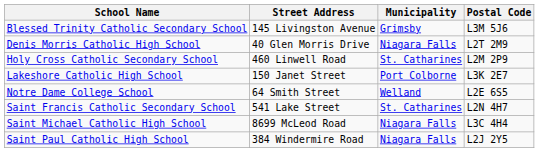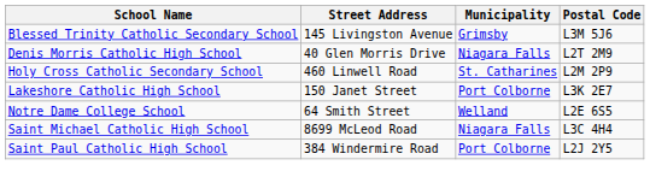 <table class="wikitable">
 <tr>
 <th align="left">School Name</th>
 <th align="left">Street Address</th>
 <th align="left">Municipality</th>
 <th align="left">Postal Code</th>
 </tr>
 <tr>
 <td><a href='#'>Blessed Trinity Catholic Secondary School</a></td>
 <td>145 Livingston Avenue</td>
 <td><a href='#'>Grimsby</a></td>
 <td>L3M 5J6</td>
 </tr>
 <tr>
 <td><a href='#'>Denis Morris Catholic High School</a></td>
 <td>40 Glen Morris Drive</td>
 <td><a href='#'>Niagara Falls</a></td>
 <td>L2T 2M9</td>
 </tr>
 <tr>
 <td><a href='#'>Holy Cross Catholic Secondary School</a></td>
 <td>460 Linwell Road</td>
 <td><a href='#'>St. Catharines</a></td>
 <td>L2M 2P9</td>
 </tr>
 <tr>
 <td><a href='#'>Lakeshore Catholic High School</a></td>
 <td>150 Janet Street</td>
 <td><a href='#'>Port Colborne</a></td>
 <td>L3K 2E7</td>
 </tr>
 <tr>
 <td><a href='#'>Notre Dame College School</a></td>
 <td>64 Smith Street</td>
 <td><a href='#'>Welland</a></td>
 <td>L2E 6S5</td>
 </tr>
 <tr>
-<td><a href='#'>Saint Francis Catholic Secondary School</a></td>
-<td>541 Lake Street</td>
-<td><a href='#'>St. Catharines</a></td>
-<td>L2N 4H7</td>
-</tr>
-<tr>
 <td><a href='#'>Saint Michael Catholic High School</a></td>
 <td>8699 McLeod Road</td>
 <td><a href='#'>Niagara Falls</a></td>
 <td>L3C 4H4</td>
 </tr>
 <tr>
 <td><a href='#'>Saint Paul Catholic High School</a></td>
 <td>384 Windermire Road</td>
-<td><a href='#'>Niagara Falls</a></td>
+<td><a href='#'>Port Colborne</a></td>
 <td>L2J 2Y5</td>
 </tr>
 </table>
